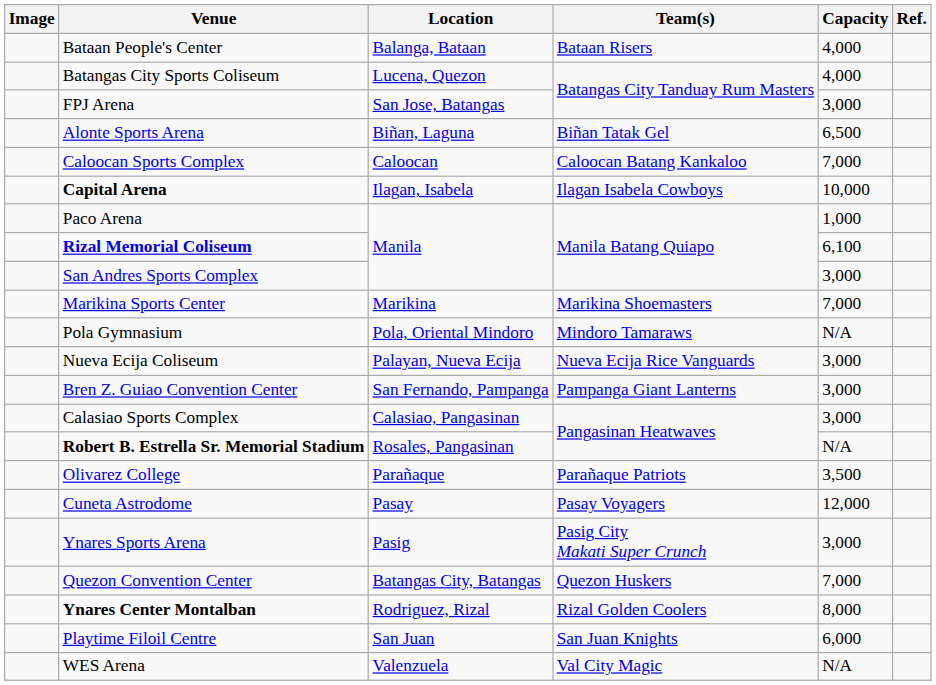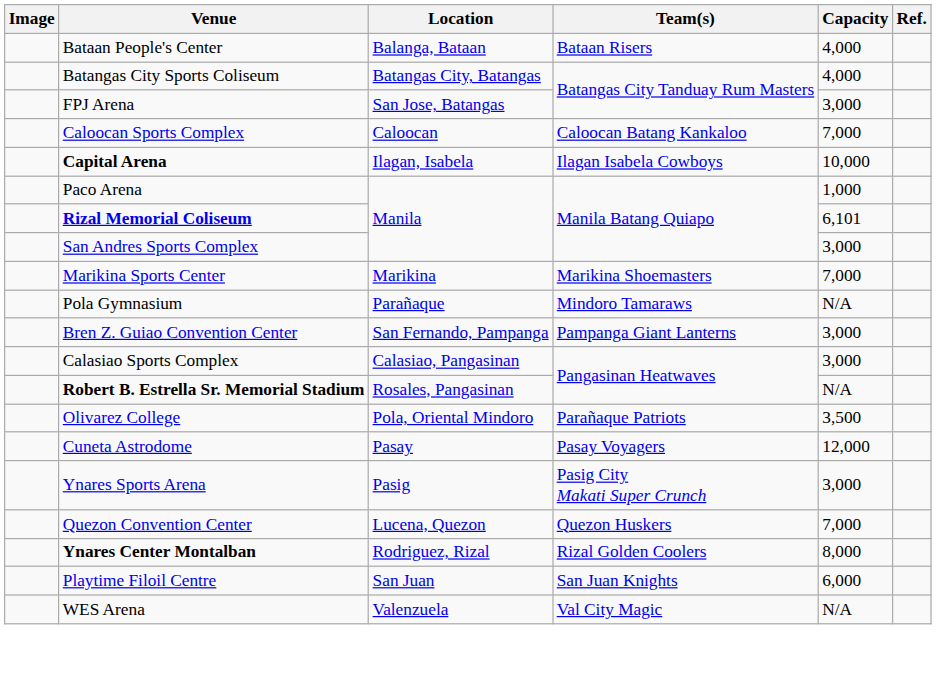 <table class="wikitable sortable" style="font-size: 90%">
 <tr>
 <th class=unsortable>Image</th>
 <th>Venue</th>
 <th>Location</th>
 <th>Team(s)</th>
 <th>Capacity</th>
 <th class=unsortable>Ref.</th>
 </tr>
 <tr>
 <td></td>
 <td>Bataan People's Center</td>
 <td><a href='#'>Balanga, Bataan</a></td>
 <td><a href='#'>Bataan Risers</a></td>
 <td>4,000</td>
 <td></td>
 </tr>
 <tr>
 <td></td>
 <td>Batangas City Sports Coliseum</td>
-<td><a href='#'>Lucena, Quezon</a></td>
+<td><a href='#'>Batangas City, Batangas</a></td>
 <td rowspan=2><a href='#'>Batangas City Tanduay Rum Masters</a></td>
 <td>4,000</td>
 <td></td>
 </tr>
 <tr>
 <td></td>
 <td>FPJ Arena</td>
 <td><a href='#'>San Jose, Batangas</a></td>
 <td>3,000</td>
-<td></td>
-</tr>
-<tr>
-<td></td>
-<td><a href='#'>Alonte Sports Arena</a></td>
-<td><a href='#'>Biñan, Laguna</a></td>
-<td><a href='#'>Biñan Tatak Gel</a></td>
-<td>6,500</td>
 <td></td>
 </tr>
 <tr>
 <td></td>
 <td><a href='#'>Caloocan Sports Complex</a></td>
 <td><a href='#'>Caloocan</a></td>
 <td><a href='#'>Caloocan Batang Kankaloo</a></td>
 <td>7,000</td>
 <td></td>
 </tr>
 <tr>
 <td></td>
 <td><strong>Capital Arena</strong></td>
 <td><a href='#'>Ilagan, Isabela</a></td>
 <td><a href='#'>Ilagan Isabela Cowboys</a></td>
 <td>10,000</td>
 <td><strong></strong></td>
 </tr>
 <tr>
 <td></td>
 <td>Paco Arena</td>
 <td rowspan=3><a href='#'>Manila</a></td>
 <td rowspan=3><a href='#'>Manila Batang Quiapo</a></td>
 <td>1,000</td>
 <td></td>
 </tr>
 <tr>
 <td></td>
 <td><strong><a href='#'>Rizal Memorial Coliseum</a></strong></td>
-<td>6,100</td>
+<td>6,101</td>
 <td></td>
 </tr>
 <tr>
 <td></td>
 <td><a href='#'>San Andres Sports Complex</a></td>
 <td>3,000</td>
 <td></td>
 </tr>
 <tr>
 <td></td>
 <td><a href='#'>Marikina Sports Center</a></td>
 <td><a href='#'>Marikina</a></td>
 <td><a href='#'>Marikina Shoemasters</a></td>
 <td>7,000</td>
 <td></td>
 </tr>
 <tr>
 <td></td>
 <td>Pola Gymnasium</td>
-<td><a href='#'>Pola, Oriental Mindoro</a></td>
+<td><a href='#'>Parañaque</a></td>
 <td><a href='#'>Mindoro Tamaraws</a></td>
 <td>N/A</td>
-<td></td>
-</tr>
-<tr>
-<td></td>
-<td>Nueva Ecija Coliseum</td>
-<td><a href='#'>Palayan, Nueva Ecija</a></td>
-<td><a href='#'>Nueva Ecija Rice Vanguards</a></td>
-<td>3,000</td>
 <td></td>
 </tr>
 <tr>
 <td></td>
 <td><a href='#'>Bren Z. Guiao Convention Center</a></td>
 <td><a href='#'>San Fernando, Pampanga</a></td>
 <td><a href='#'>Pampanga Giant Lanterns</a></td>
 <td>3,000</td>
 <td></td>
 </tr>
 <tr>
 <td></td>
 <td>Calasiao Sports Complex</td>
 <td><a href='#'>Calasiao, Pangasinan</a></td>
 <td rowspan=2><a href='#'>Pangasinan Heatwaves</a></td>
 <td>3,000</td>
 <td></td>
 </tr>
 <tr>
 <td></td>
 <td><strong>Robert B. Estrella Sr. Memorial Stadium</strong></td>
 <td><a href='#'>Rosales, Pangasinan</a></td>
 <td>N/A</td>
 <td><strong></strong></td>
 </tr>
 <tr>
 <td></td>
 <td><a href='#'>Olivarez College</a> <br> </td>
-<td><a href='#'>Parañaque</a></td>
+<td><a href='#'>Pola, Oriental Mindoro</a></td>
 <td><a href='#'>Parañaque Patriots</a></td>
 <td>3,500</td>
 <td></td>
 </tr>
 <tr>
 <td></td>
 <td><a href='#'>Cuneta Astrodome</a></td>
 <td><a href='#'>Pasay</a></td>
 <td><a href='#'>Pasay Voyagers</a></td>
 <td>12,000</td>
 <td></td>
 </tr>
 <tr>
 <td></td>
 <td><a href='#'>Ynares Sports Arena</a></td>
 <td><a href='#'>Pasig</a></td>
 <td><a href='#'>Pasig City</a> <br> <em><a href='#'>Makati Super Crunch</a></em></td>
 <td>3,000</td>
 <td></td>
 </tr>
 <tr>
 <td></td>
 <td><a href='#'>Quezon Convention Center</a></td>
-<td><a href='#'>Batangas City, Batangas</a></td>
+<td><a href='#'>Lucena, Quezon</a></td>
 <td><a href='#'>Quezon Huskers</a></td>
 <td>7,000</td>
 <td></td>
 </tr>
 <tr>
 <td></td>
 <td><strong>Ynares Center Montalban</strong></td>
 <td><a href='#'>Rodriguez, Rizal</a></td>
 <td><a href='#'>Rizal Golden Coolers</a></td>
 <td>8,000</td>
 <td></td>
 </tr>
 <tr>
 <td></td>
 <td><a href='#'>Playtime Filoil Centre</a></td>
 <td><a href='#'>San Juan</a></td>
 <td><a href='#'>San Juan Knights</a></td>
 <td>6,000</td>
 <td></td>
 </tr>
 <tr>
 <td></td>
 <td>WES Arena</td>
 <td><a href='#'>Valenzuela</a></td>
 <td><a href='#'>Val City Magic</a></td>
 <td>N/A</td>
 <td></td>
 </tr>
 </table>
